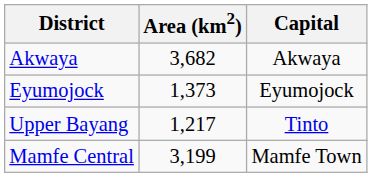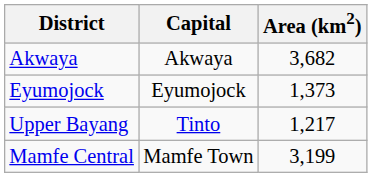 <table class="wikitable sortable">
 <tr>
 <th align="left">District</th>
+<th>Capital</th>
 <th>Area (km<sup>2</sup>)</th>
-<th>Capital</th>
 </tr>
 <tr>
 <td align="left"><a href='#'>Akwaya</a></td>
+<td align="center">Akwaya</td>
 <td align="center">3,682</td>
-<td align="center">Akwaya</td>
 </tr>
 <tr>
 <td align="left"><a href='#'>Eyumojock</a></td>
+<td align="center">Eyumojock</td>
 <td align="center">1,373</td>
-<td align="center">Eyumojock</td>
 </tr>
 <tr>
 <td align="left"><a href='#'>Upper Bayang</a></td>
+<td align="center"><a href='#'>Tinto</a></td>
 <td align="center">1,217</td>
-<td align="center"><a href='#'>Tinto</a></td>
 </tr>
 <tr>
 <td align="left"><a href='#'> Mamfe Central</a></td>
+<td align="center">Mamfe Town</td>
 <td align="center">3,199</td>
-<td align="center">Mamfe Town</td>
 </tr>
 </table>
